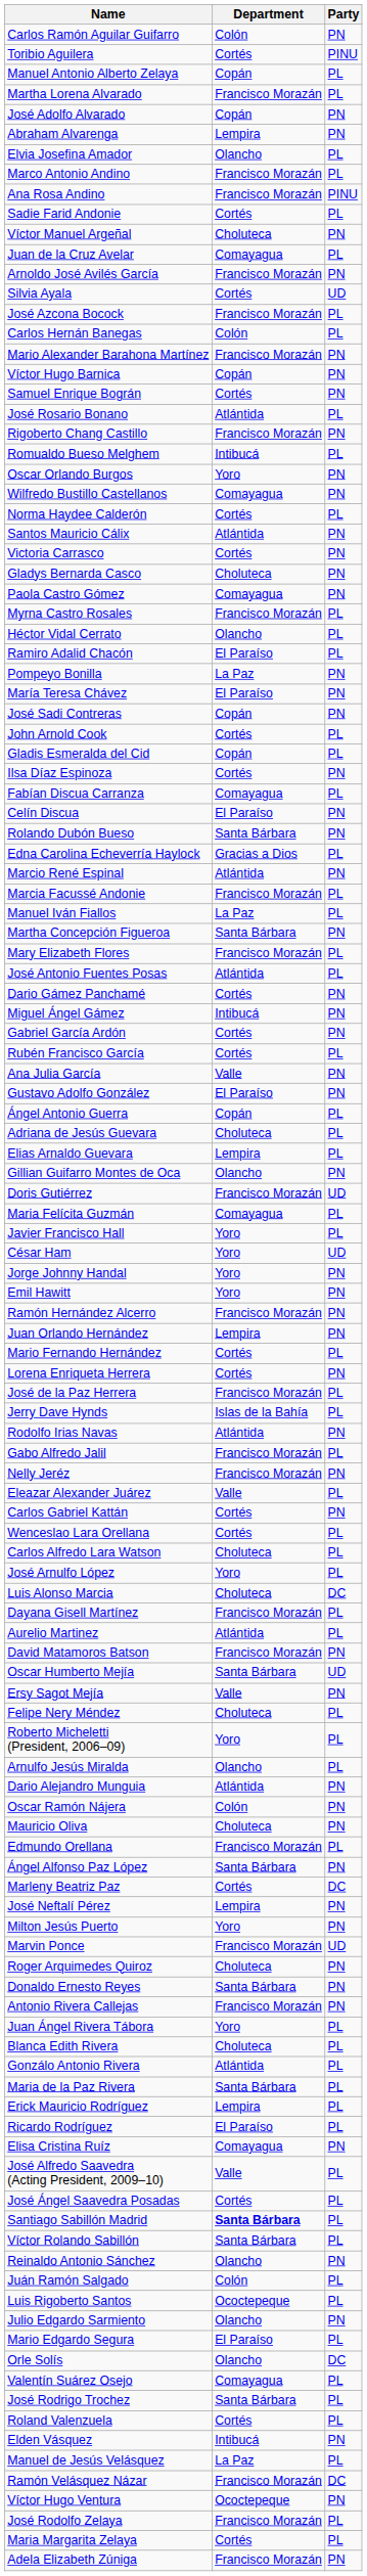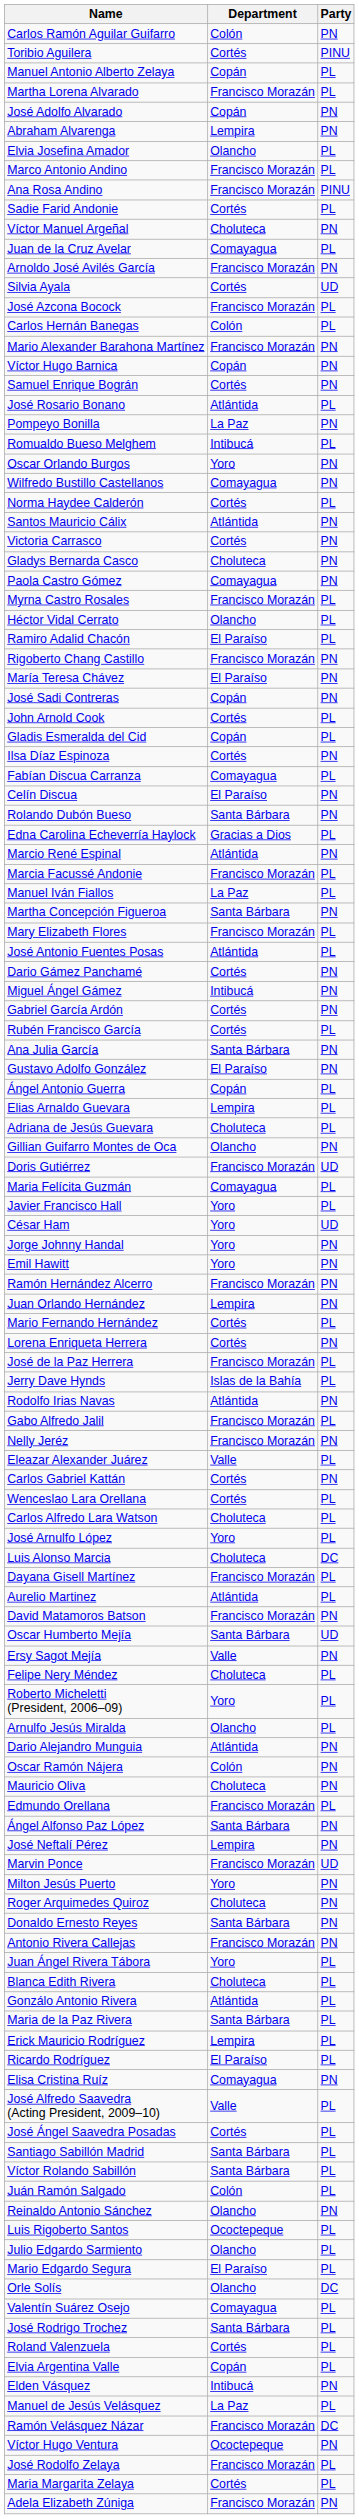 <table class="wikitable sortable">
 <tr>
 <th>Name</th>
 <th>Department</th>
 <th>Party</th>
 </tr>
 <tr>
 <td><a href='#'>Carlos Ramón Aguilar Guifarro</a></td>
 <td><a href='#'>Colón</a></td>
 <td><a href='#'>PN</a></td>
 </tr>
 <tr>
 <td><a href='#'>Toribio Aguilera</a></td>
 <td><a href='#'>Cortés</a></td>
 <td><a href='#'>PINU</a></td>
 </tr>
 <tr>
 <td><a href='#'>Manuel Antonio Alberto Zelaya</a></td>
 <td><a href='#'>Copán</a></td>
 <td><a href='#'>PL</a></td>
 </tr>
 <tr>
 <td><a href='#'>Martha Lorena Alvarado</a></td>
 <td><a href='#'>Francisco Morazán</a></td>
 <td><a href='#'>PL</a></td>
 </tr>
 <tr>
 <td><a href='#'>José Adolfo Alvarado</a></td>
 <td><a href='#'>Copán</a></td>
 <td><a href='#'>PN</a></td>
 </tr>
 <tr>
 <td><a href='#'>Abraham Alvarenga</a></td>
 <td><a href='#'>Lempira</a></td>
 <td><a href='#'>PN</a></td>
 </tr>
 <tr>
 <td><a href='#'>Elvia Josefina Amador</a></td>
 <td><a href='#'>Olancho</a></td>
 <td><a href='#'>PL</a></td>
 </tr>
 <tr>
 <td><a href='#'>Marco Antonio Andino</a></td>
 <td><a href='#'>Francisco Morazán</a></td>
 <td><a href='#'>PL</a></td>
 </tr>
 <tr>
 <td><a href='#'>Ana Rosa Andino</a></td>
 <td><a href='#'>Francisco Morazán</a></td>
 <td><a href='#'>PINU</a></td>
 </tr>
 <tr>
 <td><a href='#'>Sadie Farid Andonie</a></td>
 <td><a href='#'>Cortés</a></td>
 <td><a href='#'>PL</a></td>
 </tr>
 <tr>
 <td><a href='#'>Víctor Manuel Argeñal</a></td>
 <td><a href='#'>Choluteca</a></td>
 <td><a href='#'>PN</a></td>
 </tr>
 <tr>
 <td><a href='#'>Juan de la Cruz Avelar</a></td>
 <td><a href='#'>Comayagua</a></td>
 <td><a href='#'>PL</a></td>
 </tr>
 <tr>
 <td><a href='#'>Arnoldo José Avilés García</a></td>
 <td><a href='#'>Francisco Morazán</a></td>
 <td><a href='#'>PN</a></td>
 </tr>
 <tr>
 <td><a href='#'>Silvia Ayala</a></td>
 <td><a href='#'>Cortés</a></td>
 <td><a href='#'>UD</a></td>
 </tr>
 <tr>
 <td><a href='#'>José Azcona Bocock</a></td>
 <td><a href='#'>Francisco Morazán</a></td>
 <td><a href='#'>PL</a></td>
 </tr>
 <tr>
 <td><a href='#'>Carlos Hernán Banegas</a></td>
 <td><a href='#'>Colón</a></td>
 <td><a href='#'>PL</a></td>
 </tr>
 <tr>
 <td><a href='#'>Mario Alexander Barahona Martínez</a></td>
 <td><a href='#'>Francisco Morazán</a></td>
 <td><a href='#'>PN</a></td>
 </tr>
 <tr>
 <td><a href='#'>Víctor Hugo Barnica</a></td>
 <td><a href='#'>Copán</a></td>
 <td><a href='#'>PN</a></td>
 </tr>
 <tr>
 <td><a href='#'>Samuel Enrique Bográn</a></td>
 <td><a href='#'>Cortés</a></td>
 <td><a href='#'>PN</a></td>
 </tr>
 <tr>
 <td><a href='#'>José Rosario Bonano</a></td>
 <td><a href='#'>Atlántida</a></td>
 <td><a href='#'>PL</a></td>
 </tr>
 <tr>
-<td><a href='#'>Rigoberto Chang Castillo</a></td>
-<td><a href='#'>Francisco Morazán</a></td>
+<td><a href='#'>Pompeyo Bonilla</a></td>
+<td><a href='#'>La Paz</a></td>
 <td><a href='#'>PN</a></td>
 </tr>
 <tr>
 <td><a href='#'>Romualdo Bueso Melghem</a></td>
 <td><a href='#'>Intibucá</a></td>
 <td><a href='#'>PL</a></td>
 </tr>
 <tr>
 <td><a href='#'>Oscar Orlando Burgos</a></td>
 <td><a href='#'>Yoro</a></td>
 <td><a href='#'>PN</a></td>
 </tr>
 <tr>
 <td><a href='#'>Wilfredo Bustillo Castellanos</a></td>
 <td><a href='#'>Comayagua</a></td>
 <td><a href='#'>PN</a></td>
 </tr>
 <tr>
 <td><a href='#'>Norma Haydee Calderón</a></td>
 <td><a href='#'>Cortés</a></td>
 <td><a href='#'>PL</a></td>
 </tr>
 <tr>
 <td><a href='#'>Santos Mauricio Cálix</a></td>
 <td><a href='#'>Atlántida</a></td>
 <td><a href='#'>PN</a></td>
 </tr>
 <tr>
 <td><a href='#'>Victoria Carrasco</a></td>
 <td><a href='#'>Cortés</a></td>
 <td><a href='#'>PN</a></td>
 </tr>
 <tr>
 <td><a href='#'>Gladys Bernarda Casco</a></td>
 <td><a href='#'>Choluteca</a></td>
 <td><a href='#'>PN</a></td>
 </tr>
 <tr>
 <td><a href='#'>Paola Castro Gómez</a></td>
 <td><a href='#'>Comayagua</a></td>
 <td><a href='#'>PN</a></td>
 </tr>
 <tr>
 <td><a href='#'>Myrna Castro Rosales</a></td>
 <td><a href='#'>Francisco Morazán</a></td>
 <td><a href='#'>PL</a></td>
 </tr>
 <tr>
 <td><a href='#'>Héctor Vidal Cerrato</a></td>
 <td><a href='#'>Olancho</a></td>
 <td><a href='#'>PL</a></td>
 </tr>
 <tr>
 <td><a href='#'>Ramiro Adalid Chacón</a></td>
 <td><a href='#'>El Paraíso</a></td>
 <td><a href='#'>PL</a></td>
 </tr>
 <tr>
-<td><a href='#'>Pompeyo Bonilla</a></td>
-<td><a href='#'>La Paz</a></td>
+<td><a href='#'>Rigoberto Chang Castillo</a></td>
+<td><a href='#'>Francisco Morazán</a></td>
 <td><a href='#'>PN</a></td>
 </tr>
 <tr>
 <td><a href='#'>María Teresa Chávez</a></td>
 <td><a href='#'>El Paraíso</a></td>
 <td><a href='#'>PN</a></td>
 </tr>
 <tr>
 <td><a href='#'>José Sadi Contreras</a></td>
 <td><a href='#'>Copán</a></td>
 <td><a href='#'>PN</a></td>
 </tr>
 <tr>
 <td><a href='#'>John Arnold Cook</a></td>
 <td><a href='#'>Cortés</a></td>
 <td><a href='#'>PL</a></td>
 </tr>
 <tr>
 <td><a href='#'>Gladis Esmeralda del Cid</a></td>
 <td><a href='#'>Copán</a></td>
 <td><a href='#'>PL</a></td>
 </tr>
 <tr>
 <td><a href='#'>Ilsa Díaz Espinoza</a></td>
 <td><a href='#'>Cortés</a></td>
 <td><a href='#'>PN</a></td>
 </tr>
 <tr>
 <td><a href='#'>Fabían Discua Carranza</a></td>
 <td><a href='#'>Comayagua</a></td>
 <td><a href='#'>PL</a></td>
 </tr>
 <tr>
 <td><a href='#'>Celín Discua</a></td>
 <td><a href='#'>El Paraíso</a></td>
 <td><a href='#'>PN</a></td>
 </tr>
 <tr>
 <td><a href='#'>Rolando Dubón Bueso</a></td>
 <td><a href='#'>Santa Bárbara</a></td>
 <td><a href='#'>PN</a></td>
 </tr>
 <tr>
 <td><a href='#'>Edna Carolina Echeverría Haylock</a></td>
 <td><a href='#'>Gracias a Dios</a></td>
 <td><a href='#'>PL</a></td>
 </tr>
 <tr>
 <td><a href='#'>Marcio René Espinal</a></td>
 <td><a href='#'>Atlántida</a></td>
 <td><a href='#'>PN</a></td>
 </tr>
 <tr>
 <td><a href='#'>Marcia Facussé Andonie</a></td>
 <td><a href='#'>Francisco Morazán</a></td>
 <td><a href='#'>PL</a></td>
 </tr>
 <tr>
 <td><a href='#'>Manuel Iván Fiallos</a></td>
 <td><a href='#'>La Paz</a></td>
 <td><a href='#'>PL</a></td>
 </tr>
 <tr>
 <td><a href='#'>Martha Concepción Figueroa</a></td>
 <td><a href='#'>Santa Bárbara</a></td>
 <td><a href='#'>PN</a></td>
 </tr>
 <tr>
 <td><a href='#'>Mary Elizabeth Flores</a></td>
 <td><a href='#'>Francisco Morazán</a></td>
 <td><a href='#'>PL</a></td>
 </tr>
 <tr>
 <td><a href='#'>José Antonio Fuentes Posas</a></td>
 <td><a href='#'>Atlántida</a></td>
 <td><a href='#'>PL</a></td>
 </tr>
 <tr>
 <td><a href='#'>Dario Gámez Panchamé</a></td>
 <td><a href='#'>Cortés</a></td>
 <td><a href='#'>PN</a></td>
 </tr>
 <tr>
 <td><a href='#'>Miguel Ángel Gámez</a></td>
 <td><a href='#'>Intibucá</a></td>
 <td><a href='#'>PN</a></td>
 </tr>
 <tr>
 <td><a href='#'>Gabriel García Ardón</a></td>
 <td><a href='#'>Cortés</a></td>
 <td><a href='#'>PN</a></td>
 </tr>
 <tr>
 <td><a href='#'>Rubén Francisco García</a></td>
 <td><a href='#'>Cortés</a></td>
 <td><a href='#'>PL</a></td>
 </tr>
 <tr>
 <td><a href='#'>Ana Julia García</a></td>
-<td><a href='#'>Valle</a></td>
+<td><a href='#'>Santa Bárbara</a></td>
 <td><a href='#'>PN</a></td>
 </tr>
 <tr>
 <td><a href='#'>Gustavo Adolfo González</a></td>
 <td><a href='#'>El Paraíso</a></td>
 <td><a href='#'>PN</a></td>
 </tr>
 <tr>
 <td><a href='#'>Ángel Antonio Guerra</a></td>
 <td><a href='#'>Copán</a></td>
 <td><a href='#'>PL</a></td>
 </tr>
 <tr>
-<td><a href='#'>Adriana de Jesús Guevara</a></td>
-<td><a href='#'>Choluteca</a></td>
+<td><a href='#'>Elias Arnaldo Guevara</a></td>
+<td><a href='#'>Lempira</a></td>
 <td><a href='#'>PL</a></td>
 </tr>
 <tr>
-<td><a href='#'>Elias Arnaldo Guevara</a></td>
-<td><a href='#'>Lempira</a></td>
+<td><a href='#'>Adriana de Jesús Guevara</a></td>
+<td><a href='#'>Choluteca</a></td>
 <td><a href='#'>PL</a></td>
 </tr>
 <tr>
 <td><a href='#'>Gillian Guifarro Montes de Oca</a></td>
 <td><a href='#'>Olancho</a></td>
 <td><a href='#'>PN</a></td>
 </tr>
 <tr>
 <td><a href='#'>Doris Gutiérrez</a></td>
 <td><a href='#'>Francisco Morazán</a></td>
 <td><a href='#'>UD</a></td>
 </tr>
 <tr>
 <td><a href='#'>Maria Felícita Guzmán</a></td>
 <td><a href='#'>Comayagua</a></td>
 <td><a href='#'>PL</a></td>
 </tr>
 <tr>
 <td><a href='#'>Javier Francisco Hall</a></td>
 <td><a href='#'>Yoro</a></td>
 <td><a href='#'>PL</a></td>
 </tr>
 <tr>
 <td><a href='#'>César Ham</a></td>
 <td><a href='#'>Yoro</a></td>
 <td><a href='#'>UD</a></td>
 </tr>
 <tr>
 <td><a href='#'>Jorge Johnny Handal</a></td>
 <td><a href='#'>Yoro</a></td>
 <td><a href='#'>PN</a></td>
 </tr>
 <tr>
 <td><a href='#'>Emil Hawitt</a></td>
 <td><a href='#'>Yoro</a></td>
 <td><a href='#'>PN</a></td>
 </tr>
 <tr>
 <td><a href='#'>Ramón Hernández Alcerro</a></td>
 <td><a href='#'>Francisco Morazán</a></td>
 <td><a href='#'>PN</a></td>
 </tr>
 <tr>
 <td><a href='#'>Juan Orlando Hernández</a></td>
 <td><a href='#'>Lempira</a></td>
 <td><a href='#'>PN</a></td>
 </tr>
 <tr>
 <td><a href='#'>Mario Fernando Hernández</a></td>
 <td><a href='#'>Cortés</a></td>
 <td><a href='#'>PL</a></td>
 </tr>
 <tr>
 <td><a href='#'>Lorena Enriqueta Herrera</a></td>
 <td><a href='#'>Cortés</a></td>
 <td><a href='#'>PN</a></td>
 </tr>
 <tr>
 <td><a href='#'>José de la Paz Herrera</a></td>
 <td><a href='#'>Francisco Morazán</a></td>
 <td><a href='#'>PL</a></td>
 </tr>
 <tr>
 <td><a href='#'>Jerry Dave Hynds</a></td>
 <td><a href='#'>Islas de la Bahía</a></td>
 <td><a href='#'>PL</a></td>
 </tr>
 <tr>
 <td><a href='#'>Rodolfo Irias Navas</a></td>
 <td><a href='#'>Atlántida</a></td>
 <td><a href='#'>PN</a></td>
 </tr>
 <tr>
 <td><a href='#'>Gabo Alfredo Jalil</a></td>
 <td><a href='#'>Francisco Morazán</a></td>
 <td><a href='#'>PL</a></td>
 </tr>
 <tr>
 <td><a href='#'>Nelly Jeréz</a></td>
 <td><a href='#'>Francisco Morazán</a></td>
 <td><a href='#'>PN</a></td>
 </tr>
 <tr>
 <td><a href='#'>Eleazar Alexander Juárez</a></td>
 <td><a href='#'>Valle</a></td>
 <td><a href='#'>PL</a></td>
 </tr>
 <tr>
 <td><a href='#'>Carlos Gabriel Kattán</a></td>
 <td><a href='#'>Cortés</a></td>
 <td><a href='#'>PN</a></td>
 </tr>
 <tr>
 <td><a href='#'>Wenceslao Lara Orellana</a></td>
 <td><a href='#'>Cortés</a></td>
 <td><a href='#'>PL</a></td>
 </tr>
 <tr>
 <td><a href='#'>Carlos Alfredo Lara Watson</a></td>
 <td><a href='#'>Choluteca</a></td>
 <td><a href='#'>PL</a></td>
 </tr>
 <tr>
 <td><a href='#'>José Arnulfo López</a></td>
 <td><a href='#'>Yoro</a></td>
 <td><a href='#'>PL</a></td>
 </tr>
 <tr>
 <td><a href='#'>Luis Alonso Marcia</a></td>
 <td><a href='#'>Choluteca</a></td>
 <td><a href='#'>DC</a></td>
 </tr>
 <tr>
 <td><a href='#'>Dayana Gisell Martínez</a></td>
 <td><a href='#'>Francisco Morazán</a></td>
 <td><a href='#'>PL</a></td>
 </tr>
 <tr>
 <td><a href='#'>Aurelio Martinez</a></td>
 <td><a href='#'>Atlántida</a></td>
 <td><a href='#'>PL</a></td>
 </tr>
 <tr>
 <td><a href='#'>David Matamoros Batson</a></td>
 <td><a href='#'>Francisco Morazán</a></td>
 <td><a href='#'>PN</a></td>
 </tr>
 <tr>
 <td><a href='#'>Oscar Humberto Mejía</a></td>
 <td><a href='#'>Santa Bárbara</a></td>
 <td><a href='#'>UD</a></td>
 </tr>
 <tr>
 <td><a href='#'>Ersy Sagot Mejía</a></td>
 <td><a href='#'>Valle</a></td>
 <td><a href='#'>PN</a></td>
 </tr>
 <tr>
 <td><a href='#'>Felipe Nery Méndez</a></td>
 <td><a href='#'>Choluteca</a></td>
 <td><a href='#'>PL</a></td>
 </tr>
 <tr>
 <td><a href='#'>Roberto Micheletti</a><br>(President, 2006–09)</td>
 <td><a href='#'>Yoro</a></td>
 <td><a href='#'>PL</a></td>
 </tr>
 <tr>
 <td><a href='#'>Arnulfo Jesús Miralda</a></td>
 <td><a href='#'>Olancho</a></td>
 <td><a href='#'>PL</a></td>
 </tr>
 <tr>
 <td><a href='#'>Dario Alejandro Munguia</a></td>
 <td><a href='#'>Atlántida</a></td>
 <td><a href='#'>PN</a></td>
 </tr>
 <tr>
 <td><a href='#'>Oscar Ramón Nájera</a></td>
 <td><a href='#'>Colón</a></td>
 <td><a href='#'>PN</a></td>
 </tr>
 <tr>
 <td><a href='#'>Mauricio Oliva</a></td>
 <td><a href='#'>Choluteca</a></td>
 <td><a href='#'>PN</a></td>
 </tr>
 <tr>
 <td><a href='#'>Edmundo Orellana</a></td>
 <td><a href='#'>Francisco Morazán</a></td>
 <td><a href='#'>PL</a></td>
 </tr>
 <tr>
 <td><a href='#'>Ángel Alfonso Paz López</a></td>
 <td><a href='#'>Santa Bárbara</a></td>
 <td><a href='#'>PN</a></td>
 </tr>
 <tr>
-<td><a href='#'>Marleny Beatriz Paz</a></td>
-<td><a href='#'>Cortés</a></td>
-<td><a href='#'>DC</a></td>
-</tr>
-<tr>
 <td><a href='#'>José Neftalí Pérez</a></td>
 <td><a href='#'>Lempira</a></td>
-<td><a href='#'>PN</a></td>
-</tr>
-<tr>
-<td><a href='#'>Milton Jesús Puerto</a></td>
-<td><a href='#'>Yoro</a></td>
 <td><a href='#'>PN</a></td>
 </tr>
 <tr>
 <td><a href='#'>Marvin Ponce</a></td>
 <td><a href='#'>Francisco Morazán</a></td>
 <td><a href='#'>UD</a></td>
+</tr>
+<tr>
+<td><a href='#'>Milton Jesús Puerto</a></td>
+<td><a href='#'>Yoro</a></td>
+<td><a href='#'>PN</a></td>
 </tr>
 <tr>
 <td><a href='#'>Roger Arquimedes Quiroz</a></td>
 <td><a href='#'>Choluteca</a></td>
 <td><a href='#'>PN</a></td>
 </tr>
 <tr>
 <td><a href='#'>Donaldo Ernesto Reyes</a></td>
 <td><a href='#'>Santa Bárbara</a></td>
 <td><a href='#'>PN</a></td>
 </tr>
 <tr>
 <td><a href='#'>Antonio Rivera Callejas</a></td>
 <td><a href='#'>Francisco Morazán</a></td>
 <td><a href='#'>PN</a></td>
 </tr>
 <tr>
 <td><a href='#'>Juan Ángel Rivera Tábora</a></td>
 <td><a href='#'>Yoro</a></td>
 <td><a href='#'>PL</a></td>
 </tr>
 <tr>
 <td><a href='#'>Blanca Edith Rivera</a></td>
 <td><a href='#'>Choluteca</a></td>
 <td><a href='#'>PL</a></td>
 </tr>
 <tr>
 <td><a href='#'>Gonzálo Antonio Rivera</a></td>
 <td><a href='#'>Atlántida</a></td>
 <td><a href='#'>PL</a></td>
 </tr>
 <tr>
 <td><a href='#'>Maria de la Paz Rivera</a></td>
 <td><a href='#'>Santa Bárbara</a></td>
 <td><a href='#'>PL</a></td>
 </tr>
 <tr>
 <td><a href='#'>Erick Mauricio Rodríguez</a></td>
 <td><a href='#'>Lempira</a></td>
 <td><a href='#'>PL</a></td>
 </tr>
 <tr>
 <td><a href='#'>Ricardo Rodríguez</a></td>
 <td><a href='#'>El Paraíso</a></td>
 <td><a href='#'>PL</a></td>
 </tr>
 <tr>
 <td><a href='#'>Elisa Cristina Ruíz</a></td>
 <td><a href='#'>Comayagua</a></td>
 <td><a href='#'>PN</a></td>
 </tr>
 <tr>
 <td><a href='#'>José Alfredo Saavedra</a><br> (Acting President, 2009–10)</td>
 <td><a href='#'>Valle</a></td>
 <td><a href='#'>PL</a></td>
 </tr>
 <tr>
 <td><a href='#'>José Ángel Saavedra Posadas</a></td>
 <td><a href='#'>Cortés</a></td>
 <td><a href='#'>PL</a></td>
 </tr>
 <tr>
 <td><a href='#'>Santiago Sabillón Madrid</a></td>
-<td><strong><a href='#'>Santa Bárbara</a></strong></td>
+<td><a href='#'>Santa Bárbara</a></td>
 <td><a href='#'>PL</a></td>
 </tr>
 <tr>
 <td><a href='#'>Víctor Rolando Sabillón</a></td>
 <td><a href='#'>Santa Bárbara</a></td>
 <td><a href='#'>PL</a></td>
 </tr>
 <tr>
+<td><a href='#'>Juán Ramón Salgado</a></td>
+<td><a href='#'>Colón</a></td>
+<td><a href='#'>PL</a></td>
+</tr>
+<tr>
 <td><a href='#'>Reinaldo Antonio Sánchez</a></td>
 <td><a href='#'>Olancho</a></td>
 <td><a href='#'>PN</a></td>
-</tr>
-<tr>
-<td><a href='#'>Juán Ramón Salgado</a></td>
-<td><a href='#'>Colón</a></td>
-<td><a href='#'>PL</a></td>
 </tr>
 <tr>
 <td><a href='#'>Luis Rigoberto Santos</a></td>
 <td><a href='#'>Ococtepeque</a></td>
 <td><a href='#'>PL</a></td>
 </tr>
 <tr>
 <td><a href='#'>Julio Edgardo Sarmiento</a></td>
 <td><a href='#'>Olancho</a></td>
-<td><a href='#'>PN</a></td>
+<td><a href='#'>PL</a></td>
 </tr>
 <tr>
 <td><a href='#'>Mario Edgardo Segura</a></td>
 <td><a href='#'>El Paraíso</a></td>
 <td><a href='#'>PL</a></td>
 </tr>
 <tr>
 <td><a href='#'>Orle Solís</a></td>
 <td><a href='#'>Olancho</a></td>
 <td><a href='#'>DC</a></td>
 </tr>
 <tr>
 <td><a href='#'>Valentín Suárez Osejo</a></td>
 <td><a href='#'>Comayagua</a></td>
 <td><a href='#'>PL</a></td>
 </tr>
 <tr>
 <td><a href='#'>José Rodrigo Trochez</a></td>
 <td><a href='#'>Santa Bárbara</a></td>
 <td><a href='#'>PL</a></td>
 </tr>
 <tr>
 <td><a href='#'>Roland Valenzuela</a></td>
 <td><a href='#'>Cortés</a></td>
+<td><a href='#'>PL</a></td>
+</tr>
+<tr>
+<td><a href='#'>Elvia Argentina Valle</a></td>
+<td><a href='#'>Copán</a></td>
 <td><a href='#'>PL</a></td>
 </tr>
 <tr>
 <td><a href='#'>Elden Vásquez</a></td>
 <td><a href='#'>Intibucá</a></td>
 <td><a href='#'>PN</a></td>
 </tr>
 <tr>
 <td><a href='#'>Manuel de Jesús Velásquez</a></td>
 <td><a href='#'>La Paz</a></td>
 <td><a href='#'>PL</a></td>
 </tr>
 <tr>
 <td><a href='#'>Ramón Velásquez Názar</a></td>
 <td><a href='#'>Francisco Morazán</a></td>
 <td><a href='#'>DC</a></td>
 </tr>
 <tr>
 <td><a href='#'>Víctor Hugo Ventura</a></td>
 <td><a href='#'>Ococtepeque</a></td>
 <td><a href='#'>PN</a></td>
 </tr>
 <tr>
 <td><a href='#'>José Rodolfo Zelaya</a></td>
 <td><a href='#'>Francisco Morazán</a></td>
 <td><a href='#'>PL</a></td>
 </tr>
 <tr>
 <td><a href='#'>Maria Margarita Zelaya</a></td>
 <td><a href='#'>Cortés</a></td>
 <td><a href='#'>PL</a></td>
 </tr>
 <tr>
 <td><a href='#'>Adela Elizabeth Zúniga</a></td>
 <td><a href='#'>Francisco Morazán</a></td>
 <td><a href='#'>PN</a></td>
 </tr>
 </table>
